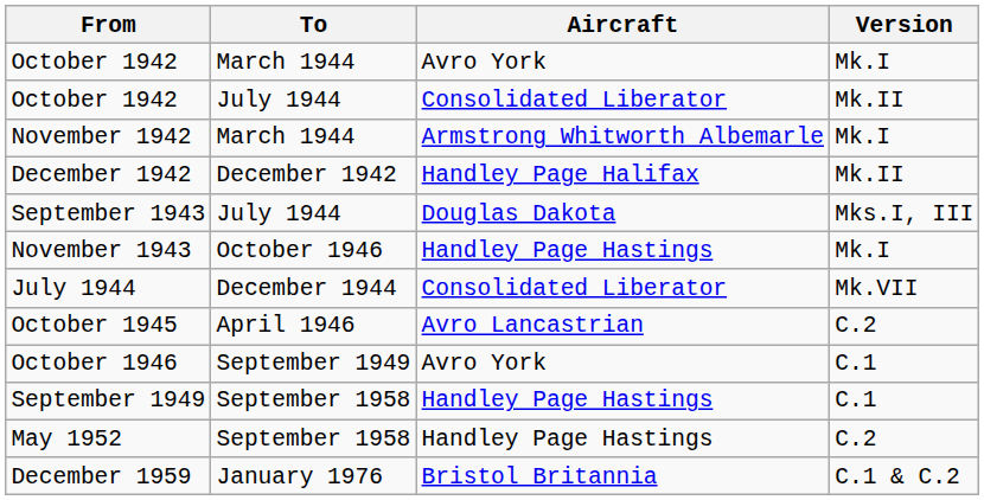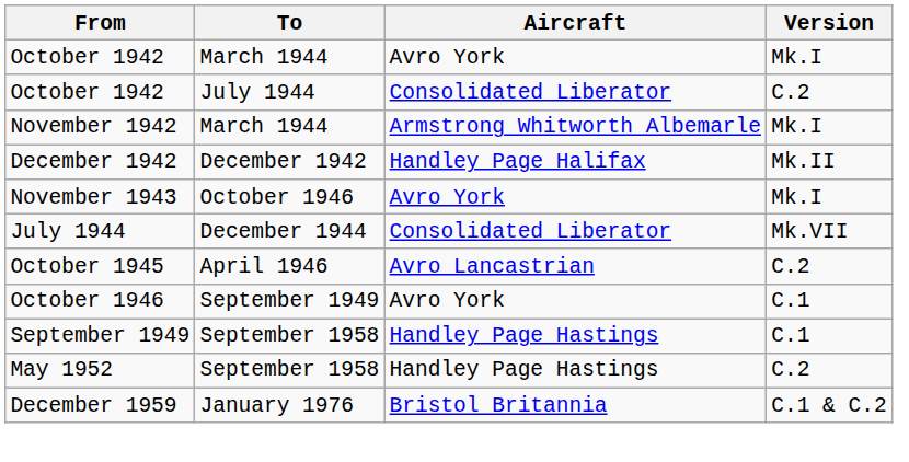 <table class="wikitable">
 <tr>
 <th>From</th>
 <th>To</th>
 <th>Aircraft</th>
 <th>Version</th>
 </tr>
 <tr>
 <td>October 1942</td>
 <td>March 1944</td>
 <td>Avro York</td>
 <td>Mk.I</td>
 </tr>
 <tr>
 <td>October 1942</td>
 <td>July 1944</td>
 <td><a href='#'>Consolidated Liberator</a></td>
-<td>Mk.II</td>
+<td>C.2</td>
 </tr>
 <tr>
 <td>November 1942</td>
 <td>March 1944</td>
 <td><a href='#'>Armstrong Whitworth Albemarle</a></td>
 <td>Mk.I</td>
 </tr>
 <tr>
 <td>December 1942</td>
 <td>December 1942</td>
 <td><a href='#'>Handley Page Halifax</a></td>
 <td>Mk.II</td>
 </tr>
 <tr>
-<td>September 1943</td>
-<td>July 1944</td>
-<td><a href='#'>Douglas Dakota</a></td>
-<td>Mks.I, III</td>
-</tr>
-<tr>
 <td>November 1943</td>
 <td>October 1946</td>
-<td><a href='#'>Handley Page Hastings</a></td>
+<td><a href='#'>Avro York</a></td>
 <td>Mk.I</td>
 </tr>
 <tr>
 <td>July 1944</td>
 <td>December 1944</td>
 <td><a href='#'>Consolidated Liberator</a></td>
 <td>Mk.VII</td>
 </tr>
 <tr>
 <td>October 1945</td>
 <td>April 1946</td>
 <td><a href='#'>Avro Lancastrian</a></td>
 <td>C.2</td>
 </tr>
 <tr>
 <td>October 1946</td>
 <td>September 1949</td>
 <td>Avro York</td>
 <td>C.1</td>
 </tr>
 <tr>
 <td>September 1949</td>
 <td>September 1958</td>
 <td><a href='#'>Handley Page Hastings</a></td>
 <td>C.1</td>
 </tr>
 <tr>
 <td>May 1952</td>
 <td>September 1958</td>
 <td>Handley Page Hastings</td>
 <td>C.2</td>
 </tr>
 <tr>
 <td>December 1959</td>
 <td>January 1976</td>
 <td><a href='#'>Bristol Britannia</a></td>
 <td>C.1 & C.2</td>
 </tr>
 </table>
